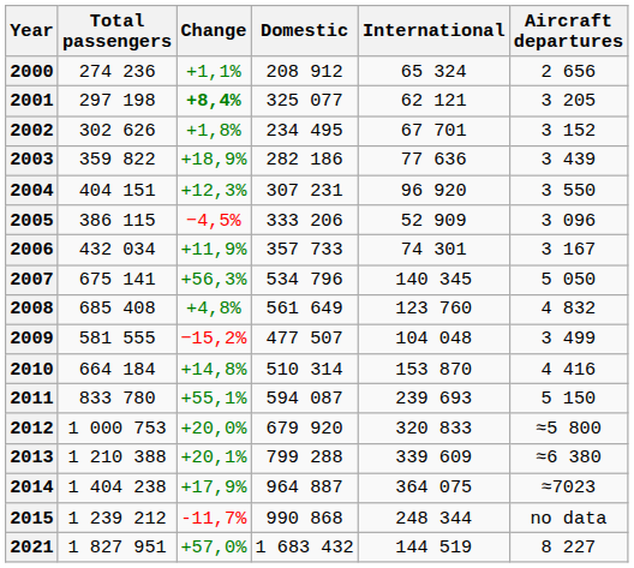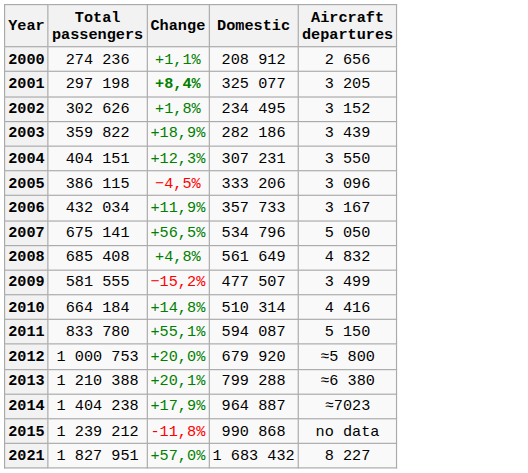 <table class="wikitable" style="text-align: center;">
 <tr>
 <th>Year</th>
 <th>Total <br>passengers</th>
 <th>Change</th>
 <th>Domestic</th>
-<th>International</th>
 <th>Aircraft<br>departures</th>
 </tr>
 <tr>
 <th>2000</th>
 <td>274 236</td>
 <td style="color:green">+1,1% </td>
 <td>208 912</td>
-<td>65 324</td>
 <td>2 656</td>
 </tr>
 <tr>
 <th>2001</th>
 <td>297 198</td>
 <td style="color:green"><strong>+8,4% </strong></td>
 <td>325 077</td>
-<td>62 121</td>
 <td>3 205</td>
 </tr>
 <tr>
 <th>2002</th>
 <td>302 626</td>
 <td style="color:green">+1,8% </td>
 <td>234 495</td>
-<td>67 701</td>
 <td>3 152</td>
 </tr>
 <tr>
 <th>2003</th>
 <td>359 822</td>
 <td style="color:green">+18,9% </td>
 <td>282 186</td>
-<td>77 636</td>
 <td>3 439</td>
 </tr>
 <tr>
 <th>2004</th>
 <td>404 151</td>
 <td style="color:green">+12,3% </td>
 <td>307 231</td>
-<td>96 920</td>
 <td>3 550</td>
 </tr>
 <tr>
 <th>2005</th>
 <td>386 115</td>
 <td style="color:red">−4,5% </td>
 <td>333 206</td>
-<td>52 909</td>
 <td>3 096</td>
 </tr>
 <tr>
 <th>2006</th>
 <td>432 034</td>
 <td style="color:green">+11,9% </td>
 <td>357 733</td>
-<td>74 301</td>
 <td>3 167</td>
 </tr>
 <tr>
 <th>2007</th>
 <td>675 141</td>
-<td style="color:green">+56,3% </td>
+<td style="color:green">+56,5% </td>
 <td>534 796</td>
-<td>140 345</td>
 <td>5 050</td>
 </tr>
 <tr>
 <th>2008</th>
 <td>685 408</td>
 <td style="color:green">+4,8% </td>
 <td>561 649</td>
-<td>123 760</td>
 <td>4 832</td>
 </tr>
 <tr>
 <th>2009</th>
 <td>581 555</td>
 <td style="color:red">−15,2% </td>
 <td>477 507</td>
-<td>104 048</td>
 <td>3 499</td>
 </tr>
 <tr>
 <th>2010</th>
 <td>664 184</td>
 <td style="color:green">+14,8% </td>
 <td>510 314</td>
-<td>153 870</td>
 <td>4 416</td>
 </tr>
 <tr>
 <th>2011</th>
 <td>833 780</td>
 <td style="color:green">+55,1% </td>
 <td>594 087</td>
-<td>239 693</td>
 <td>5 150</td>
 </tr>
 <tr>
 <th>2012</th>
 <td>1 000 753</td>
 <td style="color:green">+20,0% </td>
 <td>679 920</td>
-<td>320 833</td>
 <td>≈5 800</td>
 </tr>
 <tr>
 <th>2013</th>
 <td>1 210 388</td>
 <td style="color:green">+20,1% </td>
 <td>799 288</td>
-<td>339 609</td>
 <td>≈6 380</td>
 </tr>
 <tr>
 <th>2014</th>
 <td>1 404 238</td>
 <td style="color:green">+17,9% </td>
 <td>964 887</td>
-<td>364 075</td>
 <td>≈7023</td>
 </tr>
 <tr>
 <th>2015</th>
 <td>1 239 212</td>
-<td style="color:red">-11,7% </td>
+<td style="color:red">-11,8% </td>
 <td>990 868</td>
-<td>248 344</td>
 <td>no data</td>
 </tr>
 <tr>
 <th>2021</th>
 <td>1 827 951</td>
 <td style="color:green">+57,0% </td>
 <td>1 683 432</td>
-<td>144 519</td>
 <td>8 227</td>
 </tr>
 </table>
